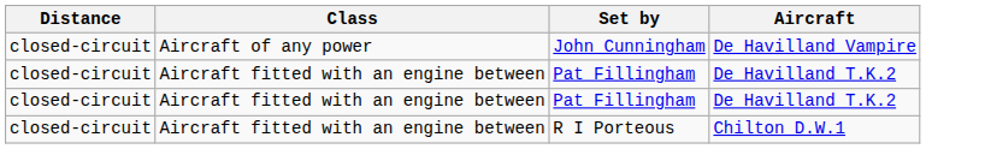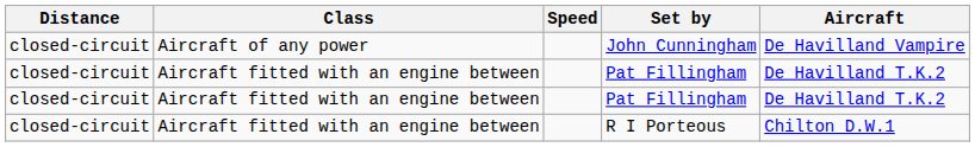 <table class="wikitable">
 <tr>
 <th>Distance</th>
 <th>Class</th>
+<th>Speed</th>
 <th>Set by</th>
 <th>Aircraft</th>
 </tr>
 <tr>
 <td> closed-circuit</td>
 <td>Aircraft of any power</td>
+<td></td>
 <td><a href='#'>John Cunningham</a></td>
 <td><a href='#'>De Havilland Vampire</a></td>
 </tr>
 <tr>
 <td> closed-circuit</td>
 <td>Aircraft fitted with an engine between </td>
+<td></td>
 <td><a href='#'>Pat Fillingham</a></td>
 <td><a href='#'>De Havilland T.K.2</a></td>
 </tr>
 <tr>
 <td> closed-circuit</td>
 <td>Aircraft fitted with an engine between </td>
+<td></td>
 <td><a href='#'>Pat Fillingham</a></td>
 <td><a href='#'>De Havilland T.K.2</a></td>
 </tr>
 <tr>
 <td> closed-circuit</td>
 <td>Aircraft fitted with an engine between </td>
+<td></td>
 <td>R I Porteous</td>
 <td><a href='#'>Chilton D.W.1</a></td>
 </tr>
 </table>
